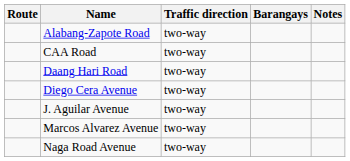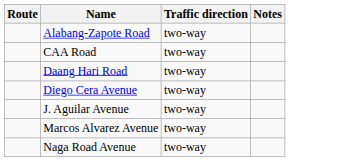 <table class="wikitable sortable collapsible" id="laspiñas">
 <tr>
 <th>Route</th>
 <th>Name</th>
 <th>Traffic direction</th>
-<th class="unsortable">Barangays</th>
 <th class="unsortable">Notes</th>
 </tr>
 <tr>
 <td></td>
 <td><a href='#'>Alabang-Zapote Road</a></td>
 <td>two-way</td>
 <td></td>
-<td></td>
 </tr>
 <tr>
 <td></td>
 <td>CAA Road</td>
 <td>two-way</td>
-<td></td>
 <td></td>
 </tr>
 <tr>
 <td></td>
 <td><a href='#'>Daang Hari Road</a></td>
 <td>two-way</td>
 <td></td>
-<td></td>
 </tr>
 <tr>
 <td></td>
 <td><a href='#'>Diego Cera Avenue</a></td>
 <td>two-way</td>
-<td></td>
 <td></td>
 </tr>
 <tr>
 <td></td>
 <td>J. Aguilar Avenue</td>
 <td>two-way</td>
 <td></td>
-<td></td>
 </tr>
 <tr>
 <td></td>
 <td>Marcos Alvarez Avenue</td>
 <td>two-way</td>
-<td></td>
 <td></td>
 </tr>
 <tr>
 <td></td>
 <td>Naga Road Avenue</td>
 <td>two-way</td>
 <td></td>
-<td></td>
 </tr>
 </table>
